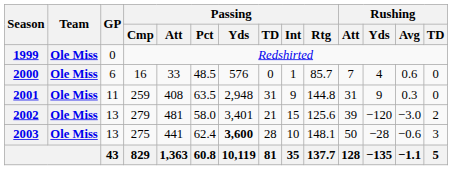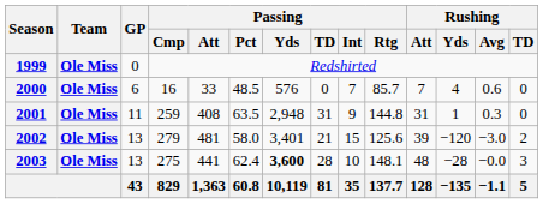 <table class="wikitable" style="text-align:center;">
 <tr>
 <th rowspan="2">Season</th>
 <th rowspan="2">Team</th>
 <th rowspan="2">GP</th>
 <th colspan="7">Passing</th>
 <th colspan="4">Rushing</th>
 </tr>
 <tr>
 <th>Cmp</th>
 <th>Att</th>
 <th>Pct</th>
 <th>Yds</th>
 <th>TD</th>
 <th>Int</th>
 <th>Rtg</th>
 <th>Att</th>
 <th>Yds</th>
 <th>Avg</th>
 <th>TD</th>
 </tr>
 <tr>
 <th><a href='#'>1999</a></th>
 <th><a href='#'>Ole Miss</a></th>
 <td>0</td>
 <td colspan="11"> <em><a href='#'>Redshirted</a></em></td>
 </tr>
 <tr>
 <th><a href='#'>2000</a></th>
 <th><a href='#'>Ole Miss</a></th>
 <td>6</td>
 <td>16</td>
 <td>33</td>
 <td>48.5</td>
 <td>576</td>
 <td>0</td>
-<td>1</td>
+<td>7</td>
 <td>85.7</td>
 <td>7</td>
 <td>4</td>
 <td>0.6</td>
 <td>0</td>
 </tr>
 <tr>
 <th><a href='#'>2001</a></th>
 <th><a href='#'>Ole Miss</a></th>
 <td>11</td>
 <td>259</td>
 <td>408</td>
 <td>63.5</td>
 <td>2,948</td>
 <td>31</td>
 <td>9</td>
 <td>144.8</td>
 <td>31</td>
-<td>9</td>
+<td>1</td>
 <td>0.3</td>
 <td>0</td>
 </tr>
 <tr>
 <th><a href='#'>2002</a></th>
 <th><a href='#'>Ole Miss</a></th>
 <td>13</td>
 <td>279</td>
 <td>481</td>
 <td>58.0</td>
 <td>3,401</td>
 <td>21</td>
 <td>15</td>
 <td>125.6</td>
 <td>39</td>
 <td>−120</td>
 <td>−3.0</td>
 <td>2</td>
 </tr>
 <tr>
 <th><a href='#'>2003</a></th>
 <th><a href='#'>Ole Miss</a></th>
 <td>13</td>
 <td>275</td>
 <td>441</td>
 <td>62.4</td>
 <td><strong>3,600</strong></td>
 <td>28</td>
 <td>10</td>
 <td>148.1</td>
-<td>50</td>
+<td>48</td>
 <td>−28</td>
-<td>−0.6</td>
+<td>−0.0</td>
 <td>3</td>
 </tr>
 <tr>
 <th colspan="2"></th>
 <th>43</th>
 <th>829</th>
 <th>1,363</th>
 <th>60.8</th>
 <th>10,119</th>
 <th>81</th>
 <th>35</th>
 <th>137.7</th>
 <th>128</th>
 <th>−135</th>
 <th>−1.1</th>
 <th>5</th>
 </tr>
 </table>
